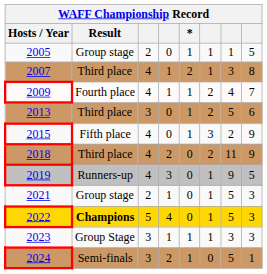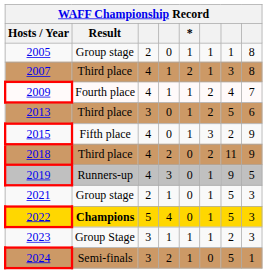 <table class="wikitable" style="text-align: center;font-size:98%;">
 <tr>
 <th colspan=9><a href='#'>WAFF Championship</a> Record</th>
 </tr>
 <tr>
 <th>Hosts / Year</th>
 <th>Result</th>
 <th width=20></th>
 <th width=20></th>
 <th width=20>*</th>
 <th width=20></th>
 <th width=20></th>
 <th width=20></th>
 </tr>
 <tr>
 <td> <a href='#'>2005</a></td>
 <td>Group stage</td>
 <td>2</td>
 <td>0</td>
 <td>1</td>
 <td>1</td>
 <td>1</td>
-<td>5</td>
+<td>8</td>
 </tr>
 <tr style="background:#c96;">
 <td> <a href='#'>2007</a></td>
 <td>Third place</td>
 <td>4</td>
 <td>1</td>
 <td>2</td>
 <td>1</td>
 <td>3</td>
 <td>8</td>
 </tr>
 <tr style="background:snow;">
 <td style="border: 3px solid red"> <a href='#'>2009</a></td>
 <td>Fourth place</td>
 <td>4</td>
 <td>1</td>
 <td>1</td>
 <td>2</td>
 <td>4</td>
 <td>7</td>
 </tr>
 <tr style="background:#c96;">
 <td> <a href='#'>2013</a></td>
 <td>Third place</td>
 <td>3</td>
 <td>0</td>
 <td>1</td>
 <td>2</td>
 <td>5</td>
 <td>6</td>
 </tr>
 <tr>
 <td style="border: 3px solid red"> <a href='#'>2015</a></td>
 <td>Fifth place</td>
 <td>4</td>
 <td>0</td>
 <td>1</td>
 <td>3</td>
 <td>2</td>
 <td>9</td>
 </tr>
 <tr style="background:#c96;">
 <td style="border: 3px solid red"> <a href='#'>2018</a></td>
 <td>Third place</td>
 <td>4</td>
 <td>2</td>
 <td>0</td>
 <td>2</td>
 <td>11</td>
 <td>9</td>
 </tr>
 <tr style="background:silver;">
 <td style="border: 3px solid red"> <a href='#'>2019</a></td>
 <td>Runners-up</td>
 <td>4</td>
 <td>3</td>
 <td>0</td>
 <td>1</td>
 <td>9</td>
 <td>5</td>
 </tr>
 <tr>
 <td> <a href='#'>2021</a></td>
 <td>Group stage</td>
 <td>2</td>
 <td>1</td>
 <td>0</td>
 <td>1</td>
 <td>5</td>
 <td>3</td>
 </tr>
 <tr style="background:gold;">
 <td style="border: 3px solid red"> <a href='#'>2022</a></td>
 <td><strong>Champions</strong></td>
 <td>5</td>
 <td>4</td>
 <td>0</td>
 <td>1</td>
 <td>5</td>
 <td>3</td>
 </tr>
 <tr>
 <td> <a href='#'>2023</a></td>
 <td>Group Stage</td>
 <td>3</td>
 <td>1</td>
 <td>1</td>
 <td>1</td>
-<td>3</td>
+<td>2</td>
 <td>3</td>
 </tr>
 <tr style="background:#c96;">
 <td style="border: 3px solid red"> <a href='#'>2024</a></td>
 <td>Semi-finals</td>
 <td>3</td>
 <td>2</td>
 <td>1</td>
 <td>0</td>
 <td>5</td>
 <td>1</td>
 </tr>
 </table>
